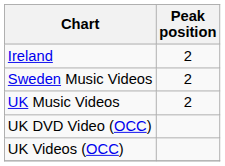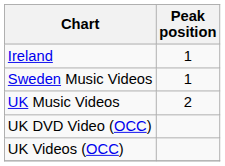 <table class="wikitable">
 <tr>
 <th style="text-align:center;">Chart</th>
 <th style="text-align:center;">Peak<br>position</th>
 </tr>
 <tr>
 <td><a href='#'>Ireland</a></td>
-<td style="text-align:center;">2</td>
+<td style="text-align:center;">1</td>
 </tr>
 <tr>
 <td><a href='#'>Sweden</a> Music Videos</td>
-<td style="text-align:center;">2</td>
+<td style="text-align:center;">1</td>
 </tr>
 <tr>
 <td><a href='#'>UK</a> Music Videos</td>
 <td style="text-align:center;">2</td>
 </tr>
 <tr>
 <td>UK DVD Video (<a href='#'>OCC</a>)</td>
 <td></td>
 </tr>
 <tr>
 <td>UK Videos (<a href='#'>OCC</a>)</td>
 <td></td>
 </tr>
 <tr>
 </tr>
 </table>
